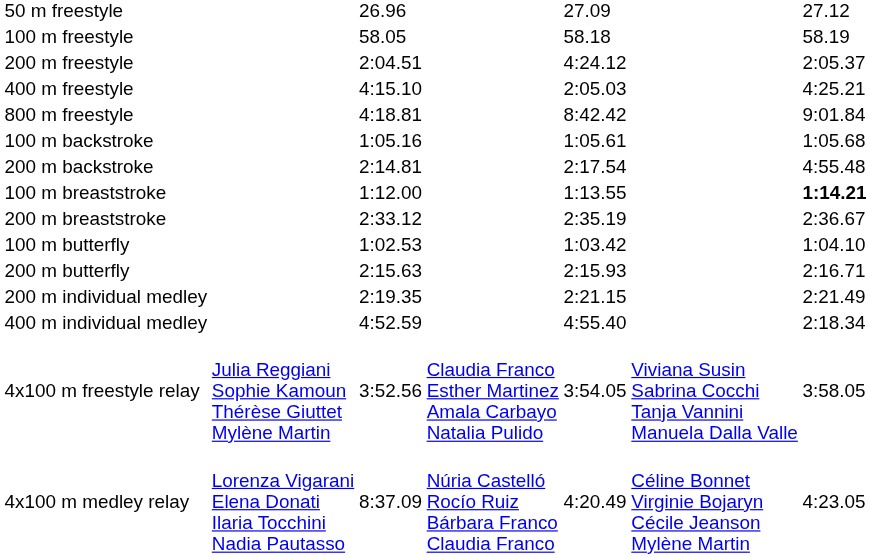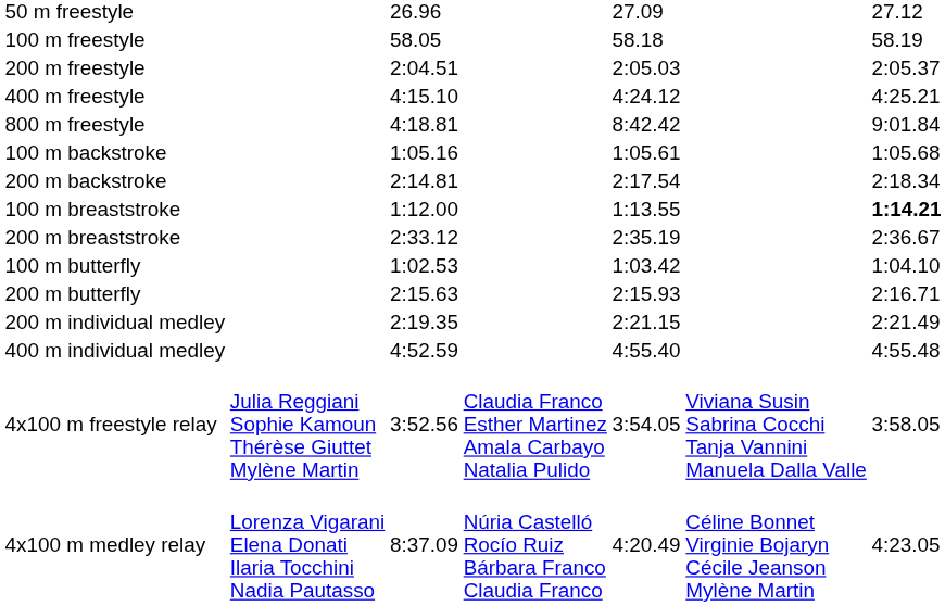 <table>
 <tr>
 <td>50 m freestyle</td>
 <td></td>
 <td>26.96</td>
 <td></td>
 <td>27.09</td>
 <td></td>
 <td>27.12</td>
 </tr>
 <tr>
 <td>100 m freestyle</td>
 <td></td>
 <td>58.05</td>
 <td></td>
 <td>58.18</td>
 <td></td>
 <td>58.19</td>
 </tr>
 <tr>
 <td>200 m freestyle</td>
 <td></td>
 <td>2:04.51</td>
 <td></td>
-<td>4:24.12</td>
+<td>2:05.03</td>
 <td></td>
 <td>2:05.37</td>
 </tr>
 <tr>
 <td>400 m freestyle</td>
 <td></td>
 <td>4:15.10</td>
 <td></td>
-<td>2:05.03</td>
+<td>4:24.12</td>
 <td></td>
 <td>4:25.21</td>
 </tr>
 <tr>
 <td>800 m freestyle</td>
 <td></td>
 <td>4:18.81</td>
 <td></td>
 <td>8:42.42</td>
 <td></td>
 <td>9:01.84</td>
 </tr>
 <tr>
 <td>100 m backstroke</td>
 <td></td>
 <td>1:05.16</td>
 <td></td>
 <td>1:05.61</td>
 <td></td>
 <td>1:05.68</td>
 </tr>
 <tr>
 <td>200 m backstroke</td>
 <td></td>
 <td>2:14.81</td>
 <td></td>
 <td>2:17.54</td>
 <td></td>
-<td>4:55.48</td>
+<td>2:18.34</td>
 </tr>
 <tr>
 <td>100 m breaststroke</td>
 <td></td>
 <td>1:12.00</td>
 <td></td>
 <td>1:13.55</td>
 <td></td>
 <td><strong>1:14.21</strong></td>
 </tr>
 <tr>
 <td>200 m breaststroke</td>
 <td></td>
 <td>2:33.12</td>
 <td></td>
 <td>2:35.19</td>
 <td></td>
 <td>2:36.67</td>
 </tr>
 <tr>
 <td>100 m butterfly</td>
 <td></td>
 <td>1:02.53</td>
 <td></td>
 <td>1:03.42</td>
 <td></td>
 <td>1:04.10</td>
 </tr>
 <tr>
 <td>200 m butterfly</td>
 <td></td>
 <td>2:15.63</td>
 <td></td>
 <td>2:15.93</td>
 <td></td>
 <td>2:16.71</td>
 </tr>
 <tr>
 <td>200 m individual medley</td>
 <td></td>
 <td>2:19.35</td>
 <td></td>
 <td>2:21.15</td>
 <td></td>
 <td>2:21.49</td>
 </tr>
 <tr>
 <td>400 m individual medley</td>
 <td></td>
 <td>4:52.59</td>
 <td></td>
 <td>4:55.40</td>
 <td></td>
-<td>2:18.34</td>
+<td>4:55.48</td>
 </tr>
 <tr>
 <td>4x100 m freestyle relay</td>
 <td> <br><a href='#'>Julia Reggiani</a> <br><a href='#'>Sophie Kamoun</a> <br> <a href='#'>Thérèse Giuttet</a> <br> <a href='#'>Mylène Martin</a></td>
 <td>3:52.56</td>
 <td><br><a href='#'>Claudia Franco</a><br><a href='#'>Esther Martinez</a><br><a href='#'>Amala Carbayo</a><br><a href='#'>Natalia Pulido</a></td>
 <td>3:54.05</td>
 <td><br><a href='#'>Viviana Susin</a><br><a href='#'>Sabrina Cocchi</a><br><a href='#'>Tanja Vannini</a><br><a href='#'>Manuela Dalla Valle</a></td>
 <td>3:58.05</td>
 </tr>
 <tr>
 <td>4x100 m medley relay</td>
 <td><br><a href='#'>Lorenza Vigarani</a><br><a href='#'>Elena Donati</a><br><a href='#'>Ilaria Tocchini</a><br><a href='#'>Nadia Pautasso</a></td>
 <td>8:37.09</td>
 <td><br><a href='#'>Núria Castelló</a><br><a href='#'>Rocío Ruiz</a><br><a href='#'>Bárbara Franco</a><br><a href='#'>Claudia Franco</a></td>
 <td>4:20.49</td>
 <td><br><a href='#'>Céline Bonnet</a><br><a href='#'>Virginie Bojaryn</a><br><a href='#'>Cécile Jeanson</a><br><a href='#'>Mylène Martin</a></td>
 <td>4:23.05</td>
 </tr>
 </table>
